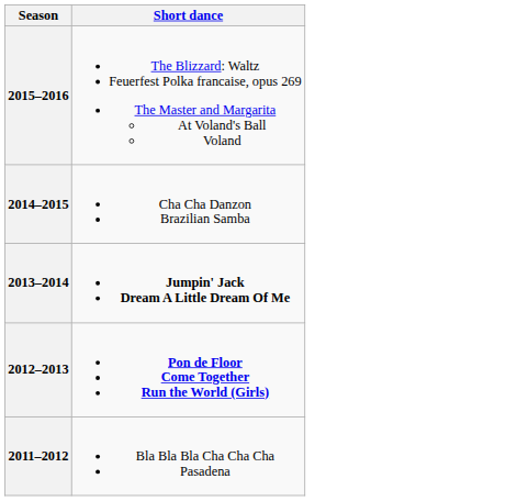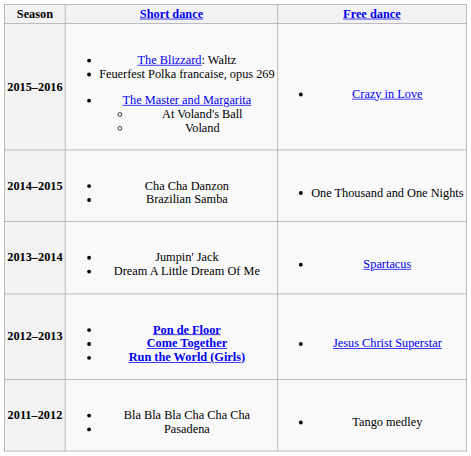 <table class=wikitable style=text-align:center>
 <tr>
 <th>Season</th>
 <th><a href='#'>Short dance</a></th>
+<th><a href='#'>Free dance</a></th>
 </tr>
 <tr>
 <th>2015–2016 <br> </th>
 <td><br><ul><li><a href='#'>The Blizzard</a>: Waltz <br></li><li>Feuerfest Polka francaise, opus 269 <br></li></ul><ul><li><a href='#'>The Master and Margarita</a> <br><ul><li> At Voland's Ball</li><li> Voland</li></ul></li></ul></td>
+<td><br><ul><li><a href='#'>Crazy in Love</a> <br></li></ul></td>
 </tr>
 <tr>
 <th>2014–2015 <br> </th>
 <td><br><ul><li>Cha Cha Danzon</li><li>Brazilian Samba</li></ul></td>
+<td><br><ul><li>One Thousand and One Nights <br></li></ul></td>
 </tr>
 <tr>
 <th>2013–2014 <br> </th>
-<td><strong><br><ul><li>Jumpin' Jack <br></li><li>Dream A Little Dream Of Me <br></li></ul></strong></td>
+<td><br><ul><li>Jumpin' Jack <br></li><li>Dream A Little Dream Of Me <br></li></ul></td>
+<td><br><ul><li><a href='#'>Spartacus</a> <br></li></ul></td>
 </tr>
 <tr>
 <th>2012–2013</th>
 <td><strong><br><ul><li><a href='#'>Pon de Floor</a> <br></li><li><a href='#'>Come Together</a> <br></li><li><a href='#'>Run the World (Girls)</a> <br></li></ul></strong></td>
+<td><br><ul><li><a href='#'>Jesus Christ Superstar</a></li></ul></td>
 </tr>
 <tr>
 <th>2011–2012</th>
 <td><br><ul><li>Bla Bla Bla Cha Cha Cha <br></li><li>Pasadena <br></li></ul></td>
+<td><br><ul><li>Tango medley</li></ul></td>
 </tr>
 </table>
